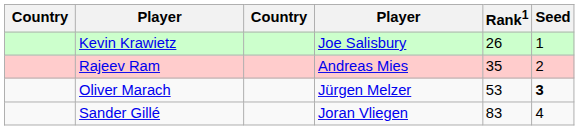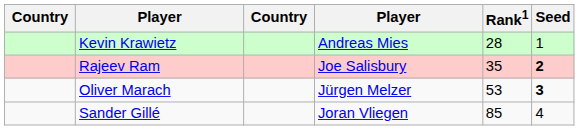 <table class="sortable wikitable">
 <tr>
 <th width="70">Country</th>
 <th width="175">Player</th>
 <th width="70">Country</th>
 <th width="175">Player</th>
 <th>Rank<sup>1</sup></th>
 <th>Seed</th>
 </tr>
 <tr style="background:#cfc;">
 <td></td>
 <td><a href='#'>Kevin Krawietz</a></td>
 <td></td>
-<td><a href='#'>Joe Salisbury</a></td>
-<td>26</td>
+<td><a href='#'>Andreas Mies</a></td>
+<td>28</td>
 <td>1</td>
 </tr>
 <tr style="background:#fcc;">
 <td></td>
 <td><a href='#'>Rajeev Ram</a></td>
 <td></td>
-<td><a href='#'>Andreas Mies</a></td>
+<td><a href='#'>Joe Salisbury</a></td>
 <td>35</td>
-<td>2</td>
+<td><strong>2</strong></td>
 </tr>
 <tr>
 <td></td>
 <td><a href='#'>Oliver Marach</a></td>
 <td></td>
 <td><a href='#'>Jürgen Melzer</a></td>
 <td>53</td>
 <td><strong>3</strong></td>
 </tr>
 <tr>
 <td></td>
 <td><a href='#'>Sander Gillé</a></td>
 <td></td>
 <td><a href='#'>Joran Vliegen</a></td>
-<td>83</td>
+<td>85</td>
 <td>4</td>
 </tr>
 </table>
